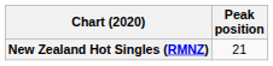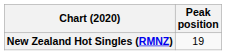 <table class="wikitable sortable plainrowheaders" style="text-align:center">
 <tr>
 <th scope="col">Chart (2020)</th>
 <th scope="col">Peak<br>position</th>
 </tr>
 <tr>
 <th scope="row">New Zealand Hot Singles (<a href='#'>RMNZ</a>)</th>
-<td>21</td>
+<td>19</td>
 </tr>
 </table>
